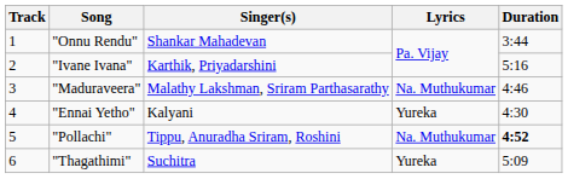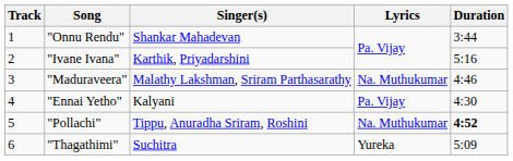 <table class="wikitable" style="font-size:95%;">
 <tr>
 <th>Track</th>
 <th>Song</th>
 <th>Singer(s)</th>
 <th>Lyrics</th>
 <th>Duration</th>
 </tr>
 <tr>
 <td>1</td>
 <td>"Onnu Rendu"</td>
 <td><a href='#'>Shankar Mahadevan</a></td>
 <td rowspan=2><a href='#'>Pa. Vijay</a></td>
 <td>3:44</td>
 </tr>
 <tr>
 <td>2</td>
 <td>"Ivane Ivana"</td>
 <td><a href='#'>Karthik</a>, <a href='#'>Priyadarshini</a></td>
 <td>5:16</td>
 </tr>
 <tr>
 <td>3</td>
 <td>"Maduraveera"</td>
 <td><a href='#'>Malathy Lakshman</a>, <a href='#'>Sriram Parthasarathy</a></td>
 <td><a href='#'>Na. Muthukumar</a></td>
 <td>4:46</td>
 </tr>
 <tr>
 <td>4</td>
 <td>"Ennai Yetho"</td>
 <td>Kalyani</td>
-<td>Yureka</td>
+<td><a href='#'>Pa. Vijay</a></td>
 <td>4:30</td>
 </tr>
 <tr>
 <td>5</td>
 <td>"Pollachi"</td>
 <td><a href='#'>Tippu</a>, <a href='#'>Anuradha Sriram</a>,  <a href='#'>Roshini</a></td>
 <td><a href='#'>Na. Muthukumar</a></td>
 <td><strong>4:52</strong></td>
 </tr>
 <tr>
 <td>6</td>
 <td>"Thagathimi"</td>
 <td><a href='#'>Suchitra</a></td>
 <td>Yureka</td>
 <td>5:09</td>
 </tr>
 </table>
